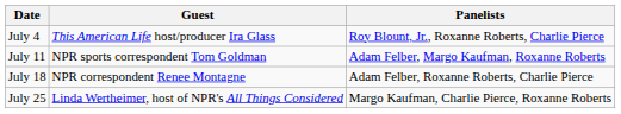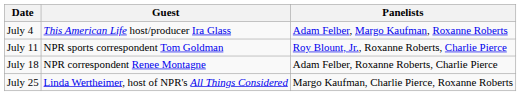 <table class="wikitable">
 <tr>
 <th>Date</th>
 <th>Guest</th>
 <th>Panelists</th>
 </tr>
 <tr>
 <td>July 4</td>
 <td><em><a href='#'>This American Life</a></em> host/producer <a href='#'>Ira Glass</a></td>
-<td><a href='#'>Roy Blount, Jr.</a>, Roxanne Roberts, <a href='#'>Charlie Pierce</a></td>
+<td><a href='#'>Adam Felber</a>, <a href='#'>Margo Kaufman</a>, <a href='#'>Roxanne Roberts</a></td>
 </tr>
 <tr>
 <td>July 11</td>
 <td>NPR sports correspondent <a href='#'>Tom Goldman</a></td>
-<td><a href='#'>Adam Felber</a>, <a href='#'>Margo Kaufman</a>, <a href='#'>Roxanne Roberts</a></td>
+<td><a href='#'>Roy Blount, Jr.</a>, Roxanne Roberts, <a href='#'>Charlie Pierce</a></td>
 </tr>
 <tr>
 <td>July 18</td>
 <td>NPR correspondent <a href='#'>Renee Montagne</a></td>
 <td>Adam Felber, Roxanne Roberts, Charlie Pierce</td>
 </tr>
 <tr>
 <td>July 25</td>
 <td><a href='#'>Linda Wertheimer</a>, host of NPR's <em><a href='#'>All Things Considered</a></em></td>
 <td>Margo Kaufman, Charlie Pierce, Roxanne Roberts</td>
 </tr>
 </table>
